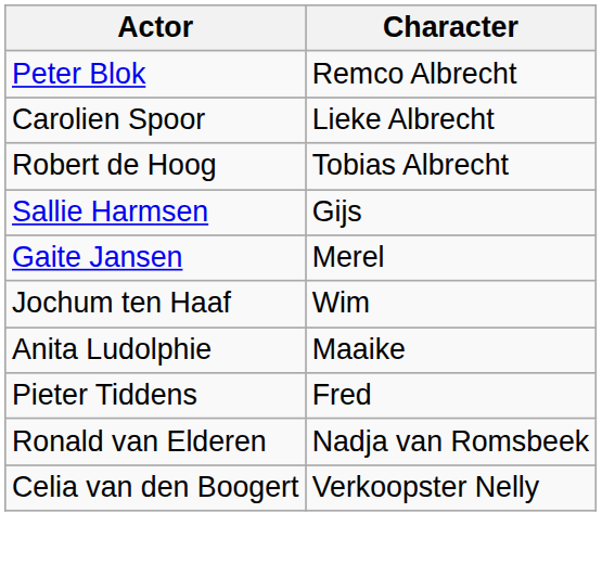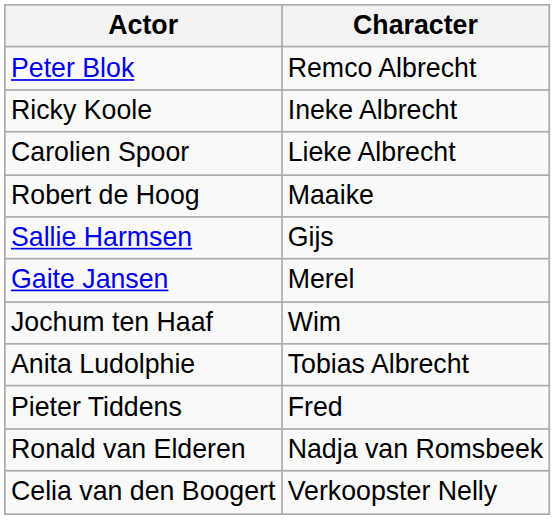 <table class="wikitable">
 <tr>
 <th>Actor</th>
 <th>Character</th>
 </tr>
 <tr>
 <td><a href='#'>Peter Blok</a></td>
 <td>Remco Albrecht</td>
 </tr>
 <tr>
+<td>Ricky Koole</td>
+<td>Ineke Albrecht</td>
+</tr>
+<tr>
 <td>Carolien Spoor</td>
 <td>Lieke Albrecht</td>
 </tr>
 <tr>
 <td>Robert de Hoog</td>
-<td>Tobias Albrecht</td>
+<td>Maaike</td>
 </tr>
 <tr>
 <td><a href='#'>Sallie Harmsen</a></td>
 <td>Gijs</td>
 </tr>
 <tr>
 <td><a href='#'>Gaite Jansen</a></td>
 <td>Merel</td>
 </tr>
 <tr>
 <td>Jochum ten Haaf</td>
 <td>Wim</td>
 </tr>
 <tr>
 <td>Anita Ludolphie</td>
-<td>Maaike</td>
+<td>Tobias Albrecht</td>
 </tr>
 <tr>
 <td>Pieter Tiddens</td>
 <td>Fred</td>
 </tr>
 <tr>
 <td>Ronald van Elderen</td>
 <td>Nadja van Romsbeek</td>
 </tr>
 <tr>
 <td>Celia van den Boogert</td>
 <td>Verkoopster Nelly</td>
 </tr>
 </table>
